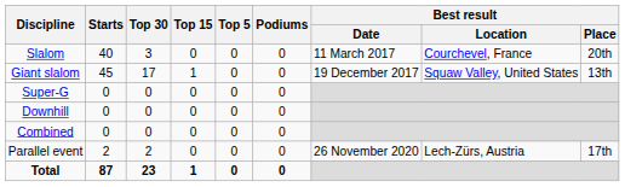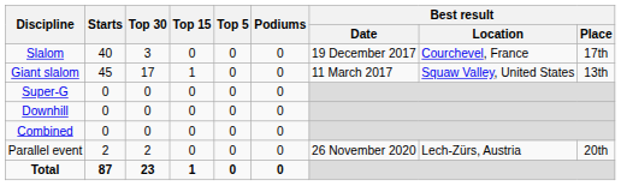 <table class="wikitable" style="text-align:center; font-size:95%;">
 <tr>
 <th rowspan=2>Discipline</th>
 <th rowspan=2>Starts</th>
 <th rowspan=2>Top 30</th>
 <th rowspan=2>Top 15</th>
 <th rowspan=2>Top 5</th>
 <th rowspan=2>Podiums</th>
 <th colspan=3>Best result</th>
 </tr>
 <tr>
 <th>Date</th>
 <th>Location</th>
 <th>Place</th>
 </tr>
 <tr>
 <td><a href='#'>Slalom</a></td>
 <td>40</td>
 <td>3</td>
 <td>0</td>
 <td>0</td>
 <td>0</td>
-<td align=left>11 March 2017</td>
+<td align=left>19 December 2017</td>
 <td align=left> <a href='#'>Courchevel</a>, France</td>
-<td>20th</td>
+<td>17th</td>
 </tr>
 <tr>
 <td><a href='#'>Giant slalom</a></td>
 <td>45</td>
 <td>17</td>
 <td>1</td>
 <td>0</td>
 <td>0</td>
-<td align=left>19 December 2017</td>
+<td align=left>11 March 2017</td>
 <td align=left> <a href='#'>Squaw Valley</a>, United States</td>
 <td>13th</td>
 </tr>
 <tr>
 <td><a href='#'>Super-G</a></td>
 <td>0</td>
 <td>0</td>
 <td>0</td>
 <td>0</td>
 <td>0</td>
 <td colspan=3 bgcolor=#DCDCDC></td>
 </tr>
 <tr>
 <td><a href='#'>Downhill</a></td>
 <td>0</td>
 <td>0</td>
 <td>0</td>
 <td>0</td>
 <td>0</td>
 <td colspan=3 bgcolor=#DCDCDC></td>
 </tr>
 <tr>
 <td><a href='#'>Combined</a></td>
 <td>0</td>
 <td>0</td>
 <td>0</td>
 <td>0</td>
 <td>0</td>
 <td colspan=3 bgcolor=#DCDCDC></td>
 </tr>
 <tr>
 <td>Parallel event</td>
 <td>2</td>
 <td>2</td>
 <td>0</td>
 <td>0</td>
 <td>0</td>
 <td align=left>26 November 2020</td>
 <td align=left> Lech-Zürs, Austria</td>
-<td>17th</td>
+<td>20th</td>
 </tr>
 <tr>
 <td><strong>Total</strong></td>
 <td><strong>87</strong></td>
 <td><strong>23</strong></td>
 <td><strong>1</strong></td>
 <td><strong>0</strong></td>
 <td><strong>0</strong></td>
 <td colspan=3 bgcolor=#DCDCDC></td>
 </tr>
 </table>
